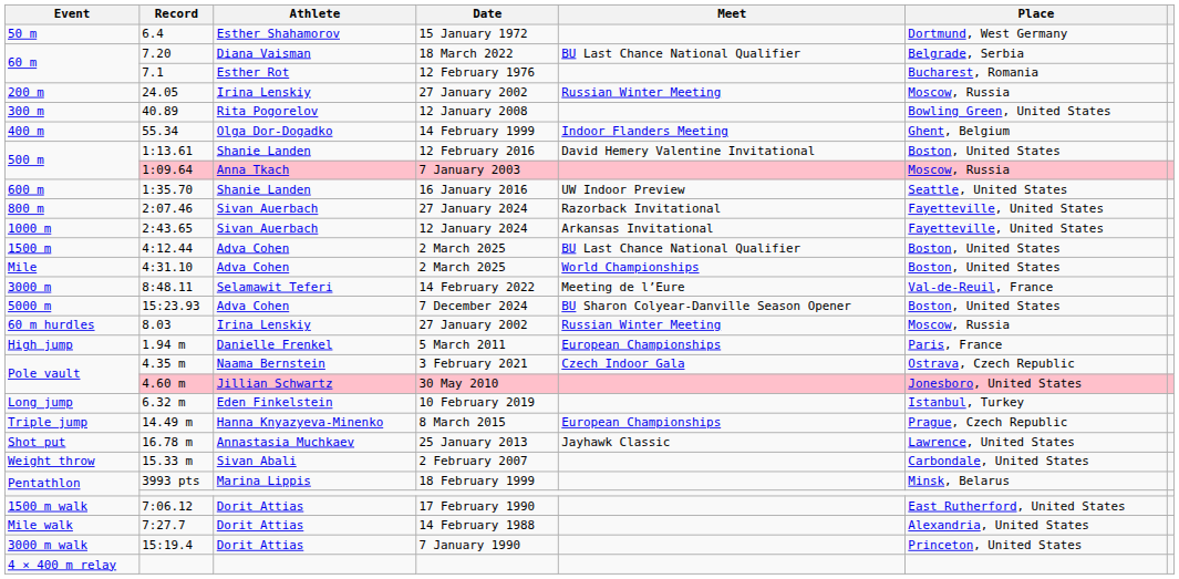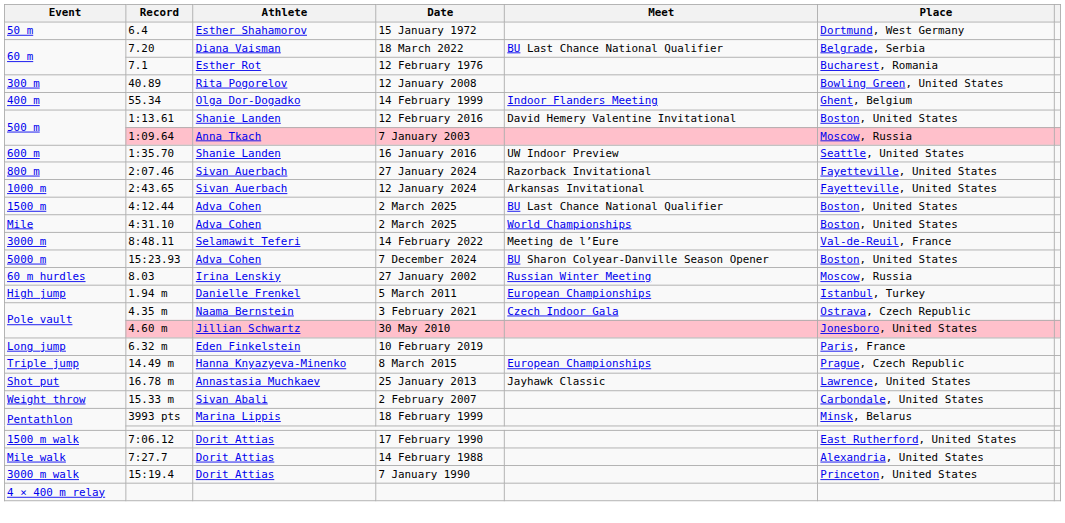 <table class="wikitable" style="font-size:95%; width: 95%;">
 <tr>
 <th>Event</th>
 <th>Record</th>
 <th>Athlete</th>
 <th>Date</th>
 <th>Meet</th>
 <th>Place</th>
 <th></th>
 </tr>
 <tr>
 <td><a href='#'>50 m</a></td>
 <td>6.4 </td>
 <td><a href='#'>Esther Shahamorov</a></td>
 <td>15 January 1972</td>
 <td></td>
 <td><a href='#'>Dortmund</a>, West Germany</td>
 <td></td>
 </tr>
 <tr>
 <td rowspan=2><a href='#'>60 m</a></td>
 <td>7.20</td>
 <td><a href='#'>Diana Vaisman</a></td>
 <td>18 March 2022</td>
 <td><a href='#'>BU</a> Last Chance National Qualifier</td>
 <td><a href='#'>Belgrade</a>, Serbia</td>
 <td></td>
 </tr>
 <tr>
 <td>7.1 </td>
 <td><a href='#'>Esther Rot</a></td>
 <td>12 February 1976</td>
 <td></td>
 <td><a href='#'>Bucharest</a>, Romania</td>
-<td></td>
-</tr>
-<tr>
-<td><a href='#'>200 m</a></td>
-<td>24.05</td>
-<td><a href='#'>Irina Lenskiy</a></td>
-<td>27 January 2002</td>
-<td><a href='#'>Russian Winter Meeting</a></td>
-<td><a href='#'>Moscow</a>, Russia</td>
 <td></td>
 </tr>
 <tr>
 <td><a href='#'>300 m</a></td>
 <td>40.89</td>
 <td><a href='#'>Rita Pogorelov</a></td>
 <td>12 January 2008</td>
 <td></td>
 <td><a href='#'>Bowling Green</a>, United States</td>
 <td></td>
 </tr>
 <tr>
 <td><a href='#'>400 m</a></td>
 <td>55.34</td>
 <td><a href='#'>Olga Dor-Dogadko</a></td>
 <td>14 February 1999</td>
 <td><a href='#'>Indoor Flanders Meeting</a></td>
 <td><a href='#'>Ghent</a>, Belgium</td>
 <td></td>
 </tr>
 <tr>
 <td rowspan=2><a href='#'>500 m</a></td>
 <td>1:13.61</td>
 <td><a href='#'>Shanie Landen</a></td>
 <td>12 February 2016</td>
 <td>David Hemery Valentine Invitational</td>
 <td><a href='#'>Boston</a>, United States</td>
 <td></td>
 </tr>
 <tr bgcolor=pink>
 <td>1:09.64</td>
 <td><a href='#'>Anna Tkach</a></td>
 <td>7 January 2003</td>
 <td></td>
 <td><a href='#'>Moscow</a>, Russia</td>
 <td></td>
 </tr>
 <tr>
 <td><a href='#'>600 m</a></td>
 <td>1:35.70 </td>
 <td><a href='#'>Shanie Landen</a></td>
 <td>16 January 2016</td>
 <td>UW Indoor Preview</td>
 <td><a href='#'>Seattle</a>, United States</td>
 <td></td>
 </tr>
 <tr>
 <td><a href='#'>800 m</a></td>
 <td>2:07.46</td>
 <td><a href='#'>Sivan Auerbach</a></td>
 <td>27 January 2024</td>
 <td>Razorback Invitational</td>
 <td><a href='#'>Fayetteville</a>, United States</td>
 <td></td>
 </tr>
 <tr>
 <td><a href='#'>1000 m</a></td>
 <td>2:43.65</td>
 <td><a href='#'>Sivan Auerbach</a></td>
 <td>12 January 2024</td>
 <td>Arkansas Invitational</td>
 <td><a href='#'>Fayetteville</a>, United States</td>
 <td></td>
 </tr>
 <tr>
 <td><a href='#'>1500 m</a></td>
 <td>4:12.44</td>
 <td><a href='#'>Adva Cohen</a></td>
 <td>2 March 2025</td>
 <td><a href='#'>BU</a> Last Chance National Qualifier</td>
 <td><a href='#'>Boston</a>, United States</td>
 <td></td>
 </tr>
 <tr>
 <td><a href='#'>Mile</a></td>
 <td>4:31.10</td>
 <td><a href='#'>Adva Cohen</a></td>
 <td>2 March 2025</td>
 <td><a href='#'>World Championships</a></td>
 <td><a href='#'>Boston</a>, United States</td>
 <td></td>
 </tr>
 <tr>
 <td><a href='#'>3000 m</a></td>
 <td>8:48.11</td>
 <td><a href='#'>Selamawit Teferi</a></td>
 <td>14 February 2022</td>
 <td>Meeting de l’Eure</td>
 <td><a href='#'>Val-de-Reuil</a>, France</td>
 <td></td>
 </tr>
 <tr>
 <td><a href='#'>5000 m</a></td>
 <td>15:23.93</td>
 <td><a href='#'>Adva Cohen</a></td>
 <td>7 December 2024</td>
 <td><a href='#'>BU</a> Sharon Colyear-Danville Season Opener</td>
 <td><a href='#'>Boston</a>, United States</td>
 <td></td>
 </tr>
 <tr>
 <td><a href='#'>60 m hurdles</a></td>
 <td>8.03</td>
 <td><a href='#'>Irina Lenskiy</a></td>
 <td>27 January 2002</td>
 <td><a href='#'>Russian Winter Meeting</a></td>
 <td><a href='#'>Moscow</a>, Russia</td>
 <td></td>
 </tr>
 <tr>
 <td><a href='#'>High jump</a></td>
 <td>1.94 m</td>
 <td><a href='#'>Danielle Frenkel</a></td>
 <td>5 March 2011</td>
 <td><a href='#'>European Championships</a></td>
-<td><a href='#'>Paris</a>, France</td>
+<td><a href='#'>Istanbul</a>, Turkey</td>
 <td></td>
 </tr>
 <tr>
 <td rowspan=2><a href='#'>Pole vault</a></td>
 <td>4.35 m</td>
 <td><a href='#'>Naama Bernstein</a></td>
 <td>3 February 2021</td>
 <td><a href='#'>Czech Indoor Gala</a></td>
 <td><a href='#'>Ostrava</a>, Czech Republic</td>
 <td></td>
 </tr>
 <tr bgcolor=pink>
 <td>4.60 m</td>
 <td><a href='#'>Jillian Schwartz</a></td>
 <td>30 May 2010</td>
 <td></td>
 <td><a href='#'>Jonesboro</a>, United States</td>
 <td></td>
 </tr>
 <tr>
 <td><a href='#'>Long jump</a></td>
 <td>6.32 m</td>
 <td><a href='#'>Eden Finkelstein</a></td>
 <td>10 February 2019</td>
 <td></td>
-<td><a href='#'>Istanbul</a>, Turkey</td>
+<td><a href='#'>Paris</a>, France</td>
 <td></td>
 </tr>
 <tr>
 <td><a href='#'>Triple jump</a></td>
 <td>14.49 m</td>
 <td><a href='#'>Hanna Knyazyeva-Minenko</a></td>
 <td>8 March 2015</td>
 <td><a href='#'>European Championships</a></td>
 <td><a href='#'>Prague</a>, Czech Republic</td>
 <td></td>
 </tr>
 <tr>
 <td><a href='#'>Shot put</a></td>
 <td>16.78 m</td>
 <td><a href='#'>Annastasia Muchkaev</a></td>
 <td>25 January 2013</td>
 <td>Jayhawk Classic</td>
 <td><a href='#'>Lawrence</a>, United States</td>
 <td></td>
 </tr>
 <tr>
 <td><a href='#'>Weight throw</a></td>
 <td>15.33 m</td>
 <td><a href='#'>Sivan Abali</a></td>
 <td>2 February 2007</td>
 <td></td>
 <td><a href='#'>Carbondale</a>, United States</td>
 <td></td>
 </tr>
 <tr>
 <td rowspan=2><a href='#'>Pentathlon</a></td>
 <td>3993 pts</td>
 <td><a href='#'>Marina Lippis</a></td>
 <td>18 February 1999</td>
 <td></td>
 <td><a href='#'>Minsk</a>, Belarus</td>
 <td></td>
 </tr>
 <tr>
 <td colspan=5></td>
 <td></td>
 </tr>
 <tr>
 <td><a href='#'>1500 m walk</a></td>
 <td>7:06.12</td>
 <td><a href='#'>Dorit Attias</a></td>
 <td>17 February 1990</td>
 <td></td>
 <td><a href='#'>East Rutherford</a>, United States</td>
 <td></td>
 </tr>
 <tr>
 <td><a href='#'>Mile walk</a></td>
 <td>7:27.7 </td>
 <td><a href='#'>Dorit Attias</a></td>
 <td>14 February 1988</td>
 <td></td>
 <td><a href='#'>Alexandria</a>, United States</td>
 <td></td>
 </tr>
 <tr>
 <td><a href='#'>3000 m walk</a></td>
 <td>15:19.4 </td>
 <td><a href='#'>Dorit Attias</a></td>
 <td>7 January 1990</td>
 <td></td>
 <td><a href='#'>Princeton</a>, United States</td>
 <td></td>
 </tr>
 <tr>
 <td><a href='#'>4 × 400 m relay</a></td>
 <td></td>
 <td></td>
 <td></td>
 <td></td>
 <td></td>
 <td></td>
 </tr>
 </table>
